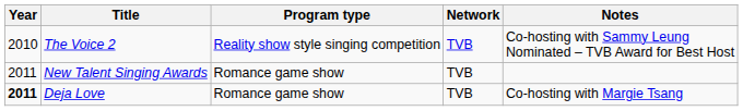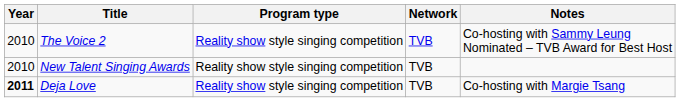 <table class="wikitable" style="font-size: 100%;">
 <tr>
 <th>Year</th>
 <th>Title</th>
 <th>Program type</th>
 <th>Network</th>
 <th>Notes</th>
 </tr>
 <tr>
 <td>2010</td>
 <td><em><a href='#'>The Voice 2</a></em></td>
 <td><a href='#'>Reality show</a> style singing competition</td>
 <td><a href='#'>TVB</a></td>
 <td>Co-hosting with <a href='#'>Sammy Leung</a><br>Nominated – TVB Award for Best Host</td>
 </tr>
 <tr>
-<td>2011</td>
+<td>2010</td>
 <td><em><a href='#'>New Talent Singing Awards</a></em></td>
-<td>Romance game show</td>
+<td>Reality show style singing competition</td>
 <td>TVB</td>
 <td></td>
 </tr>
 <tr>
 <td><strong>2011</strong></td>
 <td><em><a href='#'>Deja Love</a></em></td>
-<td>Romance game show</td>
+<td><a href='#'>Reality show</a> style singing competition</td>
 <td>TVB</td>
 <td>Co-hosting with <a href='#'>Margie Tsang</a></td>
 </tr>
 </table>
